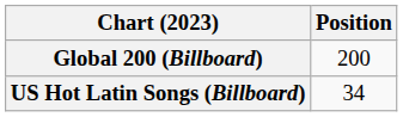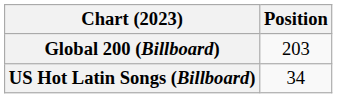 <table class="wikitable sortable plainrowheaders" style="text-align:center">
 <tr>
 <th scope="col">Chart (2023)</th>
 <th scope="col">Position</th>
 </tr>
 <tr>
 <th scope="row">Global 200 (<em>Billboard</em>)</th>
-<td>200</td>
+<td>203</td>
 </tr>
 <tr>
 <th scope="row">US Hot Latin Songs (<em>Billboard</em>)</th>
 <td>34</td>
 </tr>
 </table>
